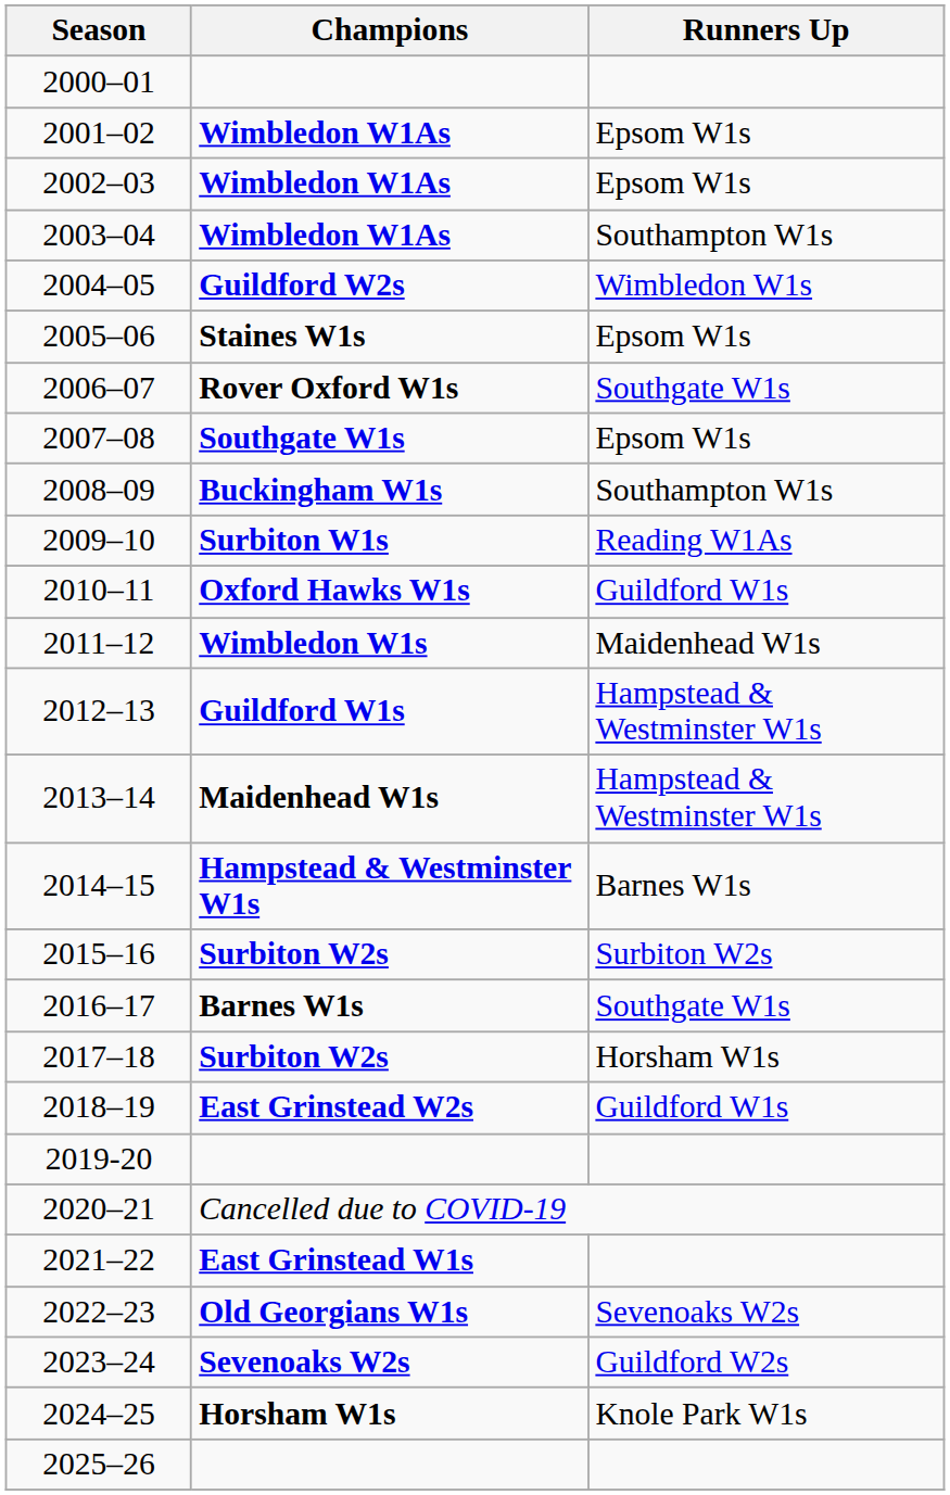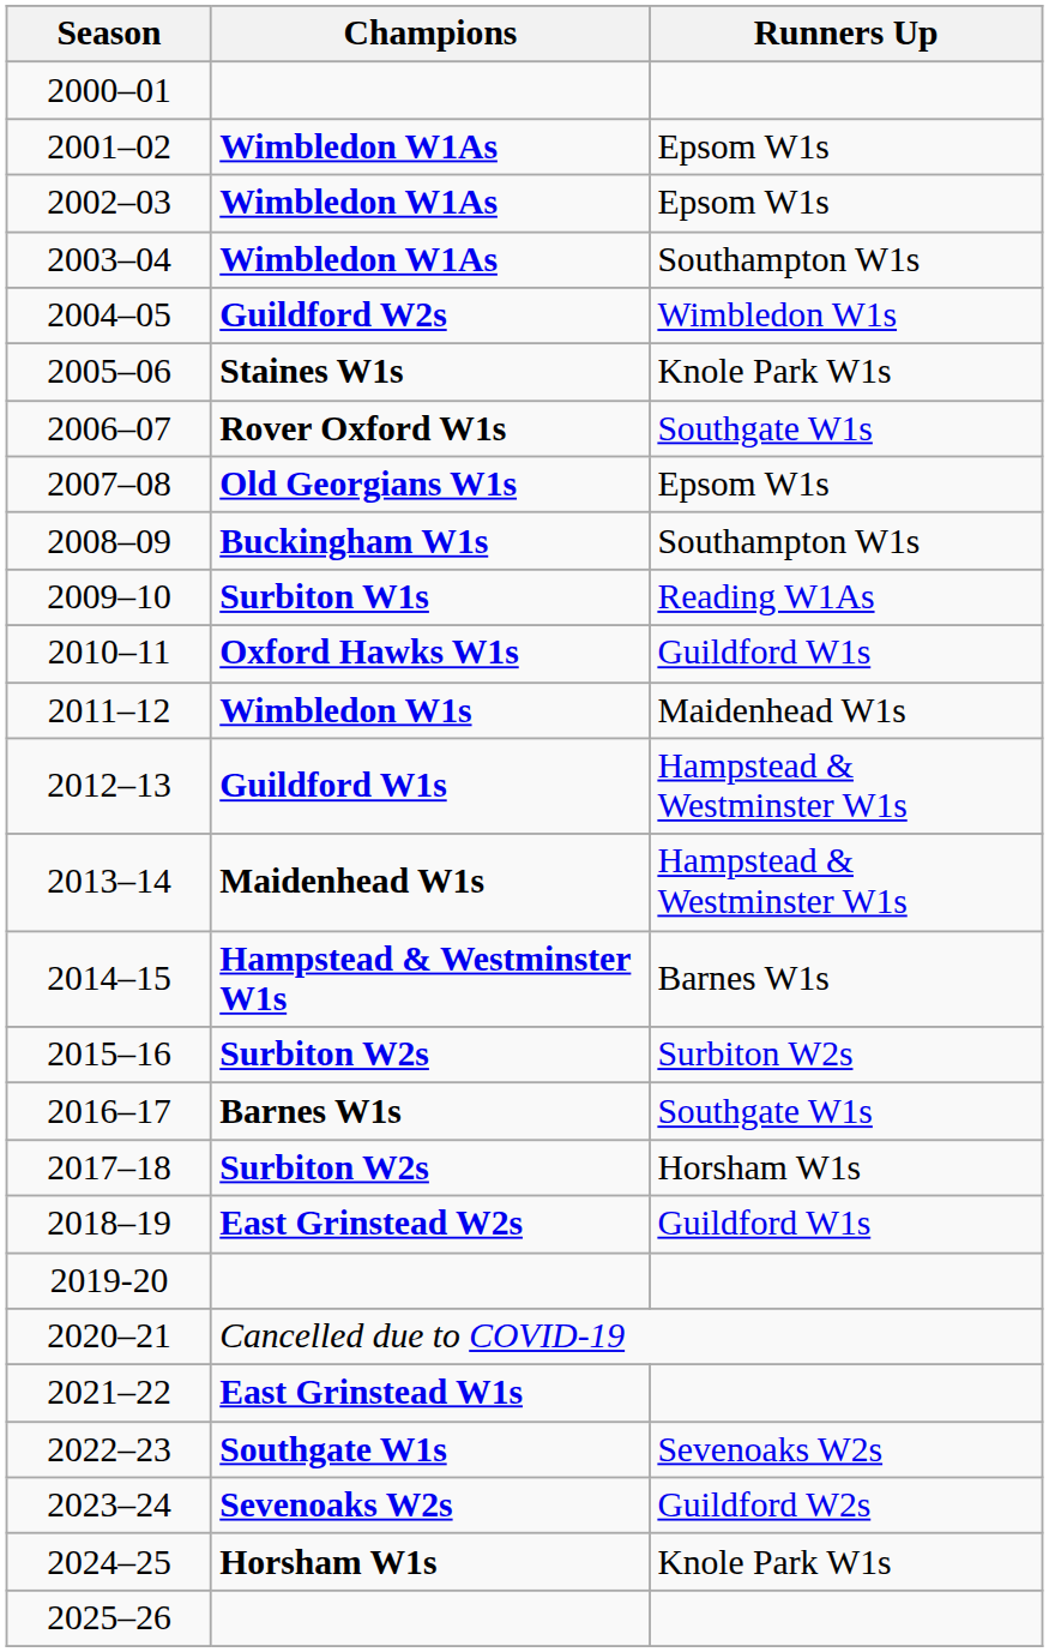 <table class="wikitable" style="text-align:centre; margin-left:1em;">
 <tr>
 <th style="width:85px">Season</th>
 <th style="width:190px">Champions</th>
 <th style="width:170px">Runners Up</th>
 </tr>
 <tr>
 <td style="text-align:center">2000–01</td>
 <td></td>
 <td></td>
 </tr>
 <tr>
 <td style="text-align:center">2001–02</td>
 <td><strong><a href='#'>Wimbledon W1As</a></strong></td>
 <td>Epsom W1s</td>
 </tr>
 <tr>
 <td style="text-align:center">2002–03</td>
 <td><strong><a href='#'>Wimbledon W1As</a></strong></td>
 <td>Epsom W1s</td>
 </tr>
 <tr>
 <td style="text-align:center">2003–04</td>
 <td><strong><a href='#'>Wimbledon W1As</a></strong></td>
 <td>Southampton W1s</td>
 </tr>
 <tr>
 <td style="text-align:center">2004–05</td>
 <td><strong><a href='#'>Guildford W2s</a></strong></td>
 <td><a href='#'>Wimbledon W1s</a></td>
 </tr>
 <tr>
 <td style="text-align:center">2005–06</td>
 <td><strong>Staines W1s</strong></td>
-<td>Epsom W1s</td>
+<td>Knole Park W1s</td>
 </tr>
 <tr>
 <td style="text-align:center">2006–07</td>
 <td><strong>Rover Oxford W1s</strong></td>
 <td><a href='#'>Southgate W1s</a></td>
 </tr>
 <tr>
 <td style="text-align:center">2007–08</td>
-<td><strong><a href='#'>Southgate W1s</a></strong></td>
+<td><strong><a href='#'>Old Georgians W1s</a></strong></td>
 <td>Epsom W1s</td>
 </tr>
 <tr>
 <td style="text-align:center">2008–09</td>
 <td><strong><a href='#'>Buckingham W1s</a></strong></td>
 <td>Southampton W1s</td>
 </tr>
 <tr>
 <td style="text-align:center">2009–10</td>
 <td><strong><a href='#'>Surbiton W1s</a></strong></td>
 <td><a href='#'>Reading W1As</a></td>
 </tr>
 <tr>
 <td style="text-align:center">2010–11</td>
 <td><strong><a href='#'>Oxford Hawks W1s</a></strong></td>
 <td><a href='#'>Guildford W1s</a></td>
 </tr>
 <tr>
 <td style="text-align:center">2011–12</td>
 <td><strong><a href='#'>Wimbledon W1s</a></strong></td>
 <td>Maidenhead W1s</td>
 </tr>
 <tr>
 <td style="text-align:center">2012–13</td>
 <td><strong><a href='#'>Guildford W1s</a></strong></td>
 <td><a href='#'>Hampstead & Westminster W1s</a></td>
 </tr>
 <tr>
 <td style="text-align:center">2013–14</td>
 <td><strong>Maidenhead W1s</strong></td>
 <td><a href='#'>Hampstead & Westminster W1s</a></td>
 </tr>
 <tr>
 <td style="text-align:center">2014–15</td>
 <td><strong><a href='#'>Hampstead & Westminster W1s</a></strong></td>
 <td>Barnes W1s</td>
 </tr>
 <tr>
 <td style="text-align:center">2015–16</td>
 <td><strong><a href='#'>Surbiton W2s</a></strong></td>
 <td><a href='#'>Surbiton W2s</a></td>
 </tr>
 <tr>
 <td style="text-align:center">2016–17</td>
 <td><strong>Barnes W1s</strong></td>
 <td><a href='#'>Southgate W1s</a></td>
 </tr>
 <tr>
 <td style="text-align:center">2017–18</td>
 <td><strong><a href='#'>Surbiton W2s</a></strong></td>
 <td>Horsham W1s</td>
 </tr>
 <tr>
 <td style="text-align:center">2018–19</td>
 <td><strong><a href='#'>East Grinstead W2s</a></strong></td>
 <td><a href='#'>Guildford W1s</a></td>
 </tr>
 <tr>
 <td style="text-align:center">2019-20</td>
 <td></td>
 </tr>
 <tr>
 <td style="text-align:center">2020–21</td>
 <td colspan=2><em>Cancelled due to <a href='#'>COVID-19</a></em></td>
 </tr>
 <tr>
 <td style="text-align:center">2021–22</td>
 <td><strong><a href='#'>East Grinstead W1s</a></strong></td>
 <td></td>
 </tr>
 <tr>
 <td style="text-align:center">2022–23</td>
-<td><strong><a href='#'>Old Georgians W1s</a></strong></td>
+<td><strong><a href='#'>Southgate W1s</a></strong></td>
 <td><a href='#'>Sevenoaks W2s</a></td>
 </tr>
 <tr>
 <td style="text-align:center">2023–24</td>
 <td><strong><a href='#'>Sevenoaks W2s</a></strong></td>
 <td><a href='#'>Guildford W2s</a></td>
 </tr>
 <tr>
 <td style="text-align:center">2024–25</td>
 <td><strong>Horsham W1s</strong></td>
 <td>Knole Park W1s</td>
 </tr>
 <tr>
 <td style="text-align:center">2025–26</td>
 <td></td>
 <td></td>
 </tr>
 </table>
